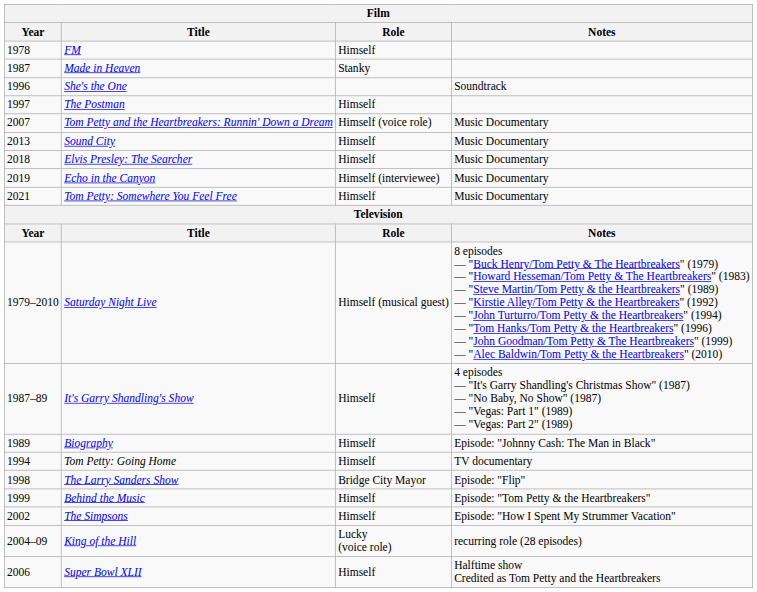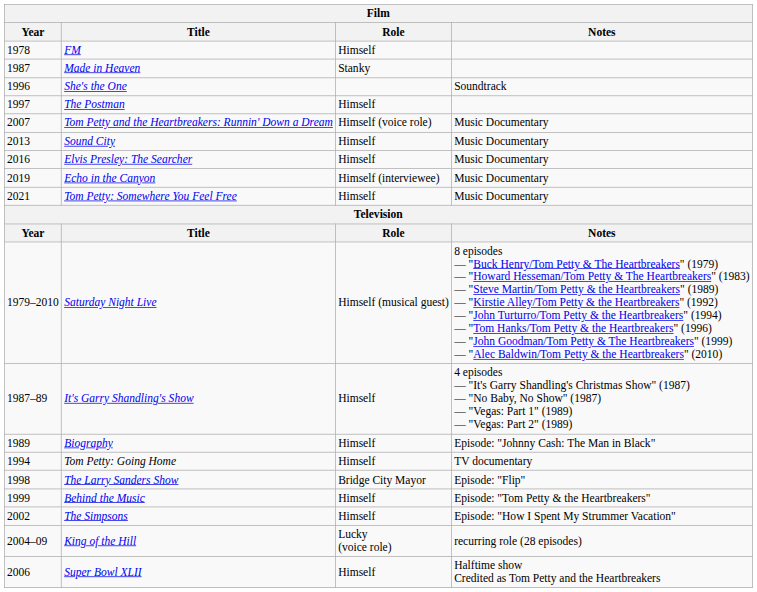 <table class="wikitable">
 <tr>
 <th colspan="4">Film</th>
 </tr>
 <tr>
 <th>Year</th>
 <th>Title</th>
 <th>Role</th>
 <th>Notes</th>
 </tr>
 <tr>
 <td>1978</td>
 <td><em><a href='#'>FM</a></em></td>
 <td>Himself</td>
 <td></td>
 </tr>
 <tr>
 <td>1987</td>
 <td><em><a href='#'>Made in Heaven</a></em></td>
 <td>Stanky</td>
 <td></td>
 </tr>
 <tr>
 <td>1996</td>
 <td><em><a href='#'>She's the One</a></em></td>
 <td></td>
 <td>Soundtrack</td>
 </tr>
 <tr>
 <td>1997</td>
 <td><em><a href='#'>The Postman</a></em></td>
 <td>Himself</td>
 <td></td>
 </tr>
 <tr>
 <td>2007</td>
 <td><em><a href='#'>Tom Petty and the Heartbreakers: Runnin' Down a Dream</a></em></td>
 <td>Himself (voice role)</td>
 <td>Music Documentary</td>
 </tr>
 <tr>
 <td>2013</td>
 <td><em><a href='#'>Sound City</a></em></td>
 <td>Himself</td>
 <td>Music Documentary</td>
 </tr>
 <tr>
-<td>2018</td>
+<td>2016</td>
 <td><em><a href='#'>Elvis Presley: The Searcher</a></em></td>
 <td>Himself</td>
 <td>Music Documentary</td>
 </tr>
 <tr>
 <td>2019</td>
 <td><em><a href='#'>Echo in the Canyon</a></em></td>
 <td>Himself (interviewee)</td>
 <td>Music Documentary</td>
 </tr>
 <tr>
 <td>2021</td>
 <td><em><a href='#'>Tom Petty: Somewhere You Feel Free</a></em></td>
 <td>Himself</td>
 <td>Music Documentary</td>
 </tr>
 <tr>
 <th colspan="4">Television</th>
 </tr>
 <tr>
 <th>Year</th>
 <th>Title</th>
 <th>Role</th>
 <th>Notes</th>
 </tr>
 <tr>
 <td>1979–2010</td>
 <td><em><a href='#'>Saturday Night Live</a></em></td>
 <td>Himself (musical guest)</td>
 <td>8 episodes<br>— "<a href='#'>Buck Henry/Tom Petty & The Heartbreakers</a>" (1979)<br>— "<a href='#'>Howard Hesseman/Tom Petty & The Heartbreakers</a>" (1983)<br>— "<a href='#'>Steve Martin/Tom Petty & the Heartbreakers</a>" (1989)<br>— "<a href='#'>Kirstie Alley/Tom Petty & the Heartbreakers</a>" (1992)<br>— "<a href='#'>John Turturro/Tom Petty & the Heartbreakers</a>" (1994)<br>— "<a href='#'>Tom Hanks/Tom Petty & the Heartbreakers</a>" (1996)<br>— "<a href='#'>John Goodman/Tom Petty & The Heartbreakers</a>" (1999)<br>— "<a href='#'>Alec Baldwin/Tom Petty & the Heartbreakers</a>" (2010)</td>
 </tr>
 <tr>
 <td>1987–89</td>
 <td><em><a href='#'>It's Garry Shandling's Show</a></em></td>
 <td>Himself</td>
 <td>4 episodes<br>— "It's Garry Shandling's Christmas Show" (1987)<br>— "No Baby, No Show" (1987)<br>— "Vegas: Part 1" (1989)<br>— "Vegas: Part 2" (1989)</td>
 </tr>
 <tr>
 <td>1989</td>
 <td><em><a href='#'>Biography</a></em></td>
 <td>Himself</td>
 <td>Episode: "Johnny Cash: The Man in Black"</td>
 </tr>
 <tr>
 <td>1994</td>
 <td><em>Tom Petty: Going Home</em></td>
 <td>Himself</td>
 <td>TV documentary</td>
 </tr>
 <tr>
 <td>1998</td>
 <td><em><a href='#'>The Larry Sanders Show</a></em></td>
 <td>Bridge City Mayor</td>
 <td>Episode: "Flip"</td>
 </tr>
 <tr>
 <td>1999</td>
 <td><em><a href='#'>Behind the Music</a></em></td>
 <td>Himself</td>
 <td>Episode: "Tom Petty & the Heartbreakers"</td>
 </tr>
 <tr>
 <td>2002</td>
 <td><em><a href='#'>The Simpsons</a></em></td>
 <td>Himself</td>
 <td>Episode: "How I Spent My Strummer Vacation"</td>
 </tr>
 <tr>
 <td>2004–09</td>
 <td><em><a href='#'>King of the Hill</a></em></td>
 <td>Lucky<br>(voice role)</td>
 <td>recurring role (28 episodes)</td>
 </tr>
 <tr>
 <td>2006</td>
 <td><em><a href='#'>Super Bowl XLII</a></em></td>
 <td>Himself</td>
 <td>Halftime show<br>Credited as Tom Petty and the Heartbreakers</td>
 </tr>
 </table>
